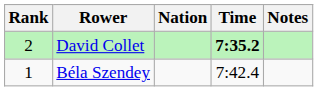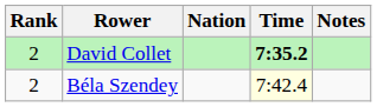 <table class="wikitable" style="text-align:center">
 <tr>
 <th>Rank</th>
 <th>Rower</th>
 <th>Nation</th>
 <th>Time</th>
 <th>Notes</th>
 </tr>
 <tr bgcolor=bbf3bb>
 <td>2</td>
 <td align=left><a href='#'>David Collet</a></td>
 <td align=left></td>
 <td><strong>7:35.2</strong></td>
 <td></td>
 </tr>
 <tr>
-<td>1</td>
+<td>2</td>
 <td align=left><a href='#'>Béla Szendey</a></td>
 <td align=left></td>
-<td>7:42.4</td>
+<td style="background: lightyellow;">7:42.4</td>
 <td></td>
 </tr>
 </table>
